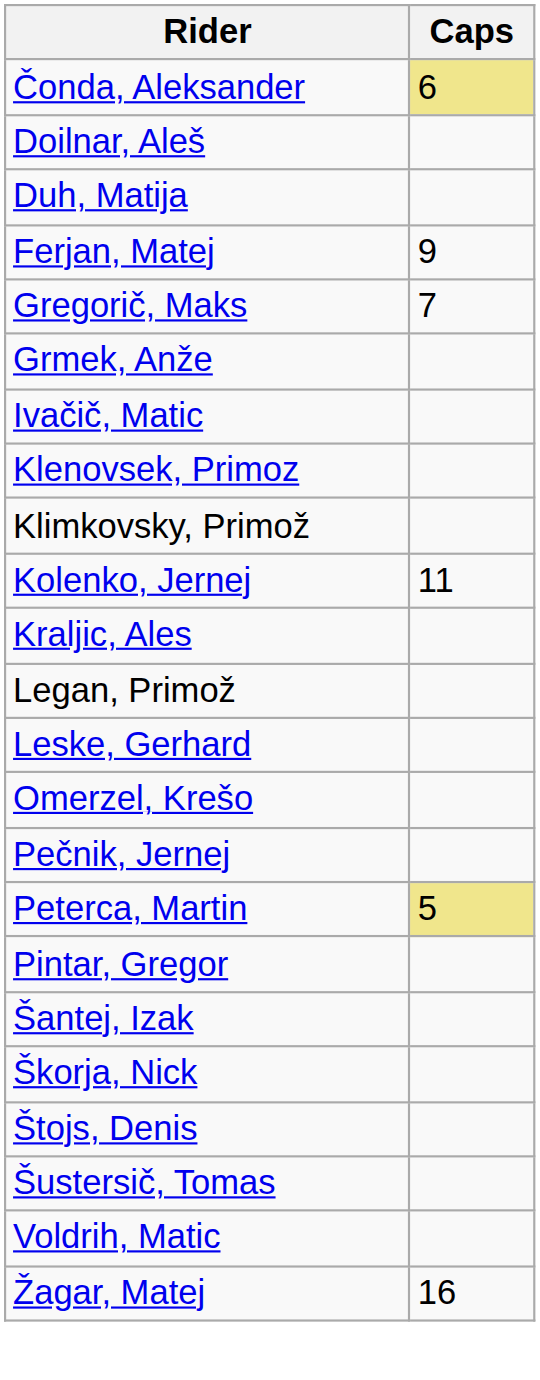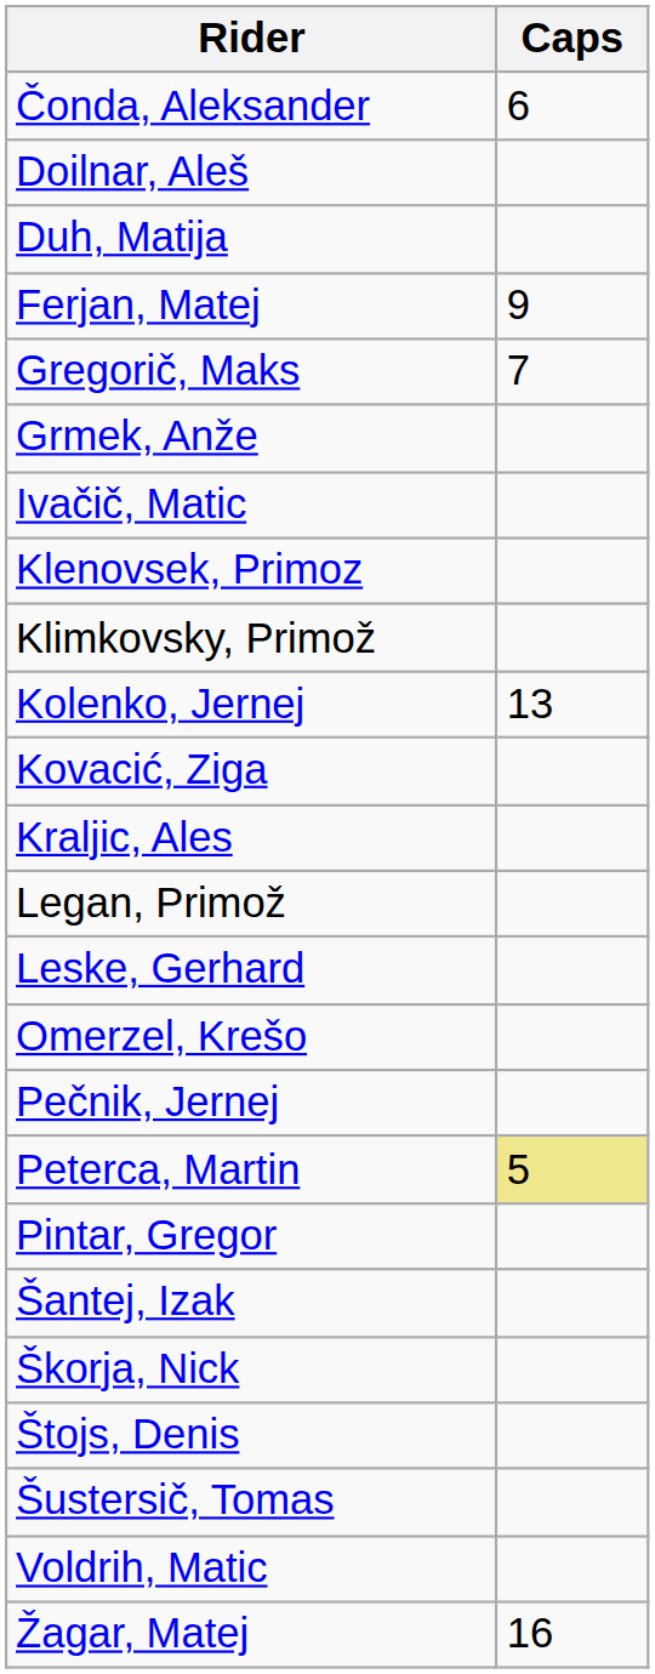 <table class="sortable wikitable">
 <tr>
 <th width="180">Rider</th>
 <th width="50">Caps</th>
 </tr>
 <tr>
 <td><a href='#'>Čonda, Aleksander</a></td>
-<td style="background: khaki;">6</td>
+<td>6</td>
 </tr>
 <tr>
 <td><a href='#'>Doilnar, Aleš</a></td>
 <td></td>
 </tr>
 <tr>
 <td><a href='#'>Duh, Matija</a></td>
 <td></td>
 </tr>
 <tr>
 <td><a href='#'>Ferjan, Matej</a></td>
 <td>9</td>
 </tr>
 <tr>
 <td><a href='#'>Gregorič, Maks</a></td>
 <td>7</td>
 </tr>
 <tr>
 <td><a href='#'>Grmek, Anže</a></td>
 <td></td>
 </tr>
 <tr>
 <td><a href='#'>Ivačič, Matic</a></td>
 <td></td>
 </tr>
 <tr>
 <td><a href='#'>Klenovsek, Primoz</a></td>
 <td></td>
 </tr>
 <tr>
 <td>Klimkovsky, Primož</td>
 <td></td>
 </tr>
 <tr>
 <td><a href='#'>Kolenko, Jernej</a></td>
-<td>11</td>
+<td>13</td>
+</tr>
+<tr>
+<td><a href='#'>Kovacić, Ziga</a></td>
+<td></td>
 </tr>
 <tr>
 <td><a href='#'>Kraljic, Ales</a></td>
 <td></td>
 </tr>
 <tr>
 <td>Legan, Primož</td>
 <td></td>
 </tr>
 <tr>
 <td><a href='#'>Leske, Gerhard</a></td>
 <td></td>
 </tr>
 <tr>
 <td><a href='#'>Omerzel, Krešo</a></td>
 <td></td>
 </tr>
 <tr>
 <td><a href='#'>Pečnik, Jernej</a></td>
 <td></td>
 </tr>
 <tr>
 <td><a href='#'>Peterca, Martin</a></td>
 <td style="background: khaki;">5</td>
 </tr>
 <tr>
 <td><a href='#'>Pintar, Gregor</a></td>
 <td></td>
 </tr>
 <tr>
 <td><a href='#'>Šantej, Izak</a></td>
 <td></td>
 </tr>
 <tr>
 <td><a href='#'>Škorja, Nick</a></td>
 <td></td>
 </tr>
 <tr>
 <td><a href='#'>Štojs, Denis</a></td>
 <td></td>
 </tr>
 <tr>
 <td><a href='#'>Šustersič, Tomas</a></td>
 <td></td>
 </tr>
 <tr>
 <td><a href='#'>Voldrih, Matic</a></td>
 <td></td>
 </tr>
 <tr>
 <td><a href='#'>Žagar, Matej</a></td>
 <td>16</td>
 </tr>
 </table>
